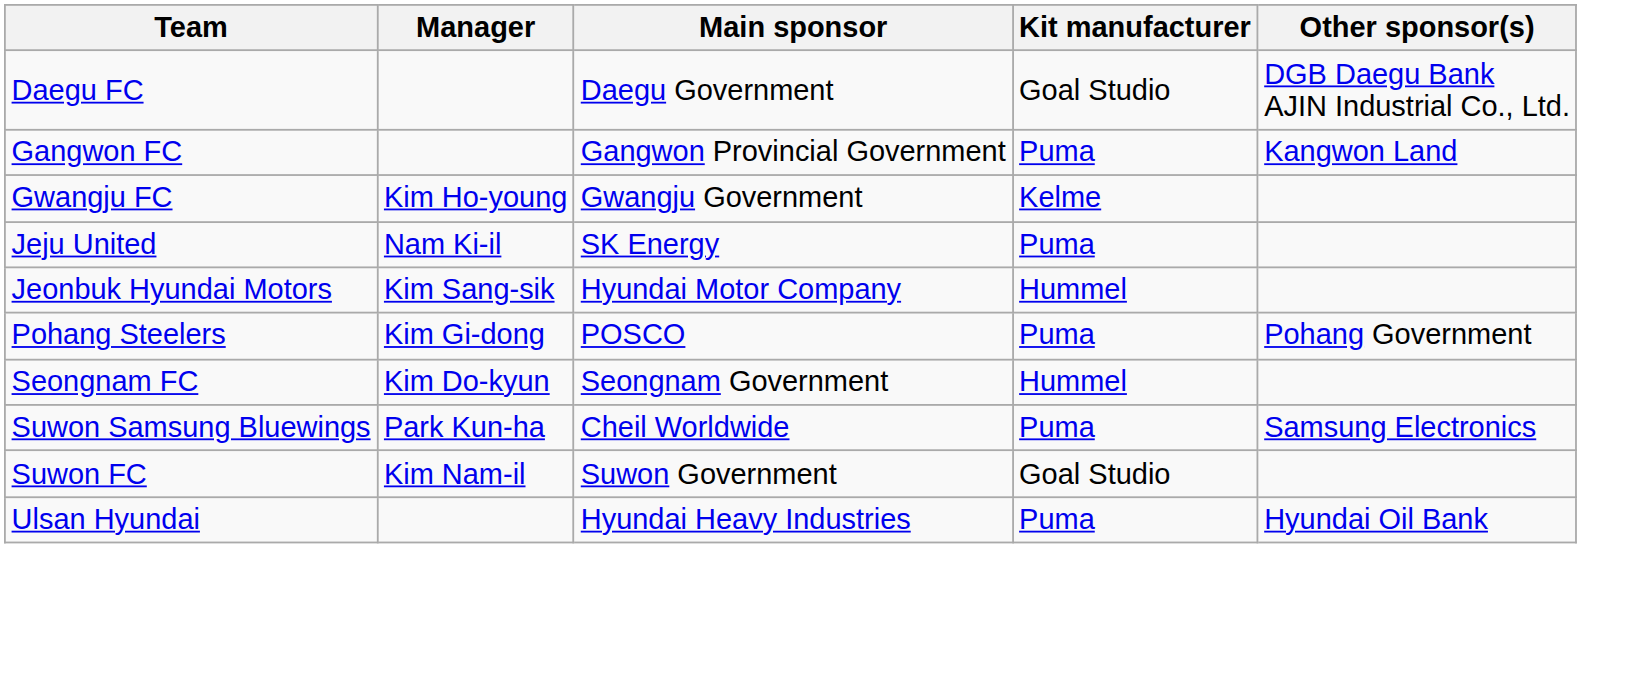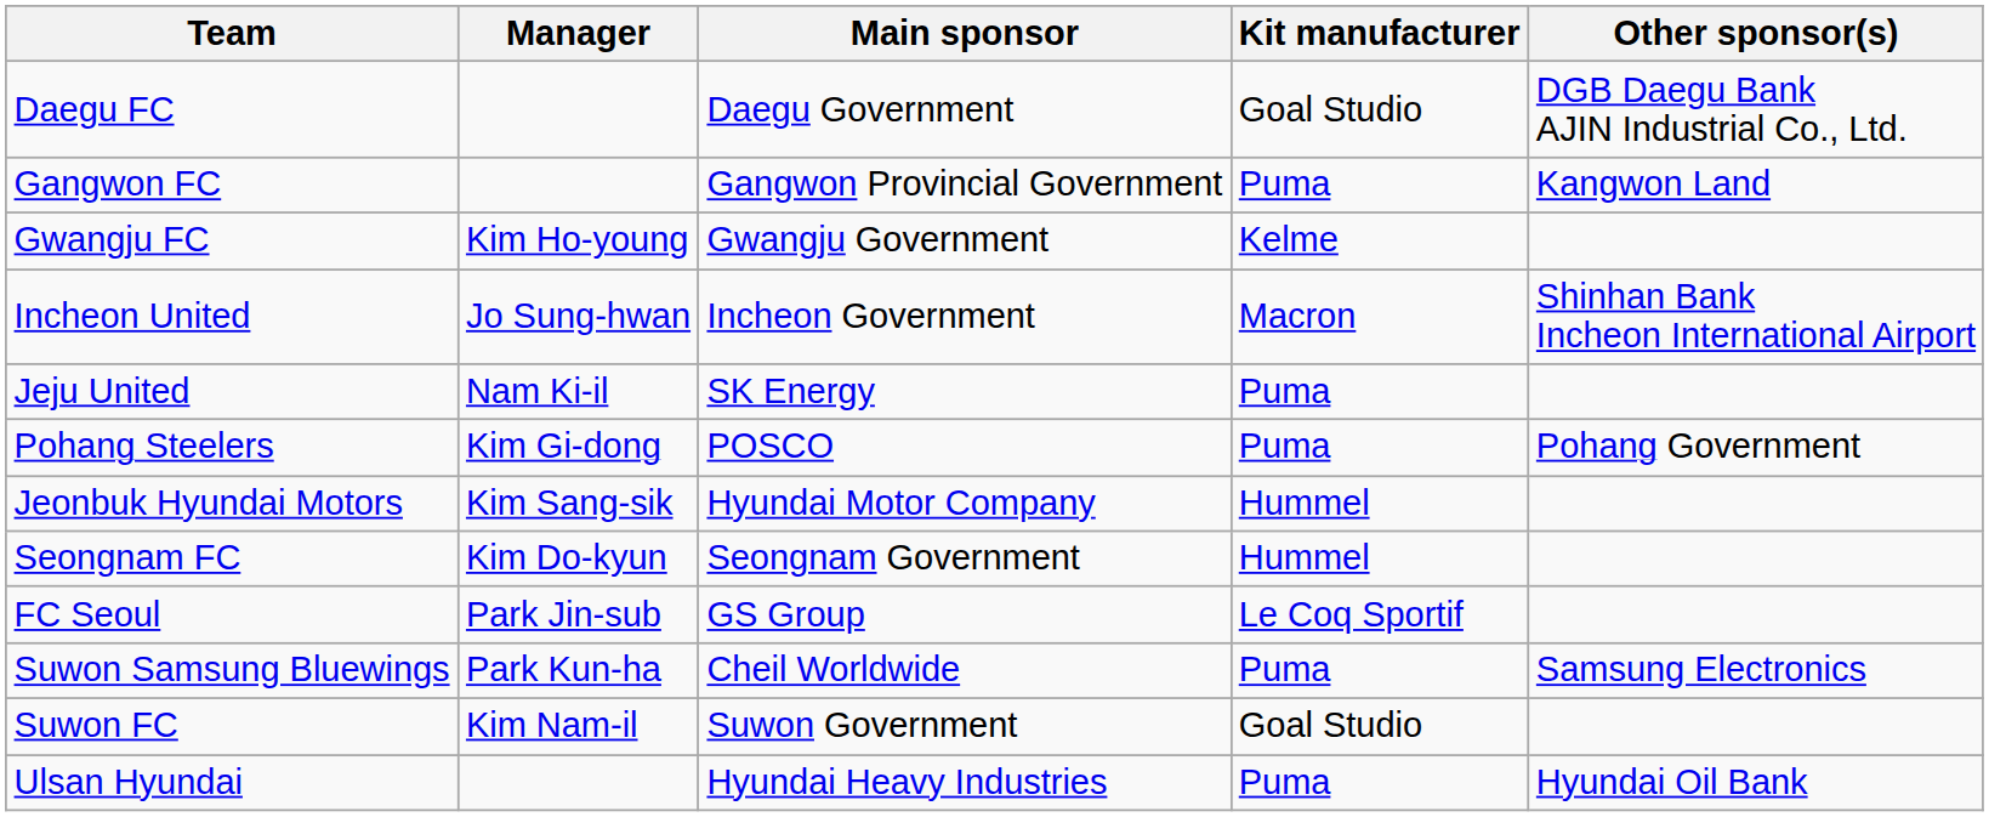 <table class="wikitable" style="text-align:left">
 <tr>
 <th>Team</th>
 <th>Manager</th>
 <th>Main sponsor</th>
 <th>Kit manufacturer</th>
 <th>Other sponsor(s)</th>
 </tr>
 <tr>
 <td><a href='#'>Daegu FC</a></td>
 <td></td>
 <td><a href='#'>Daegu</a> Government</td>
 <td>Goal Studio</td>
 <td><a href='#'>DGB Daegu Bank</a><br>AJIN Industrial Co., Ltd.</td>
 </tr>
 <tr>
 <td><a href='#'>Gangwon FC</a></td>
 <td> </td>
 <td><a href='#'>Gangwon</a> Provincial Government</td>
 <td><a href='#'>Puma</a></td>
 <td><a href='#'>Kangwon Land</a></td>
 </tr>
 <tr>
 <td><a href='#'>Gwangju FC</a></td>
 <td> <a href='#'>Kim Ho-young</a></td>
 <td><a href='#'>Gwangju</a> Government</td>
 <td><a href='#'>Kelme</a></td>
 <td></td>
 </tr>
 <tr>
+<td><a href='#'>Incheon United</a></td>
+<td> <a href='#'>Jo Sung-hwan</a></td>
+<td><a href='#'>Incheon</a> Government</td>
+<td><a href='#'>Macron</a></td>
+<td><a href='#'>Shinhan Bank</a><br><a href='#'>Incheon International Airport</a></td>
+</tr>
+<tr>
 <td><a href='#'>Jeju United</a></td>
 <td> <a href='#'>Nam Ki-il</a></td>
 <td><a href='#'>SK Energy</a></td>
 <td><a href='#'>Puma</a></td>
-<td></td>
-</tr>
-<tr>
-<td><a href='#'>Jeonbuk Hyundai Motors</a></td>
-<td> <a href='#'>Kim Sang-sik</a></td>
-<td><a href='#'>Hyundai Motor Company</a></td>
-<td><a href='#'>Hummel</a></td>
 <td></td>
 </tr>
 <tr>
 <td><a href='#'>Pohang Steelers</a></td>
 <td> <a href='#'>Kim Gi-dong</a></td>
 <td><a href='#'>POSCO</a></td>
 <td><a href='#'>Puma</a></td>
 <td><a href='#'>Pohang</a> Government</td>
 </tr>
 <tr>
+<td><a href='#'>Jeonbuk Hyundai Motors</a></td>
+<td> <a href='#'>Kim Sang-sik</a></td>
+<td><a href='#'>Hyundai Motor Company</a></td>
+<td><a href='#'>Hummel</a></td>
+<td></td>
+</tr>
+<tr>
 <td><a href='#'>Seongnam FC</a></td>
 <td> <a href='#'>Kim Do-kyun</a></td>
 <td><a href='#'>Seongnam</a> Government</td>
 <td><a href='#'>Hummel</a></td>
+<td></td>
+</tr>
+<tr>
+<td><a href='#'>FC Seoul</a></td>
+<td> <a href='#'>Park Jin-sub</a></td>
+<td><a href='#'>GS Group</a></td>
+<td><a href='#'>Le Coq Sportif</a></td>
 <td></td>
 </tr>
 <tr>
 <td><a href='#'>Suwon Samsung Bluewings</a></td>
 <td> <a href='#'>Park Kun-ha</a></td>
 <td><a href='#'>Cheil Worldwide</a></td>
 <td><a href='#'>Puma</a></td>
 <td><a href='#'>Samsung Electronics</a></td>
 </tr>
 <tr>
 <td><a href='#'>Suwon FC</a></td>
 <td> <a href='#'>Kim Nam-il</a></td>
 <td><a href='#'>Suwon</a> Government</td>
 <td>Goal Studio</td>
 <td></td>
 </tr>
 <tr>
 <td><a href='#'>Ulsan Hyundai</a></td>
 <td></td>
 <td><a href='#'>Hyundai Heavy Industries</a></td>
 <td><a href='#'>Puma</a></td>
 <td><a href='#'>Hyundai Oil Bank</a></td>
 </tr>
 </table>
